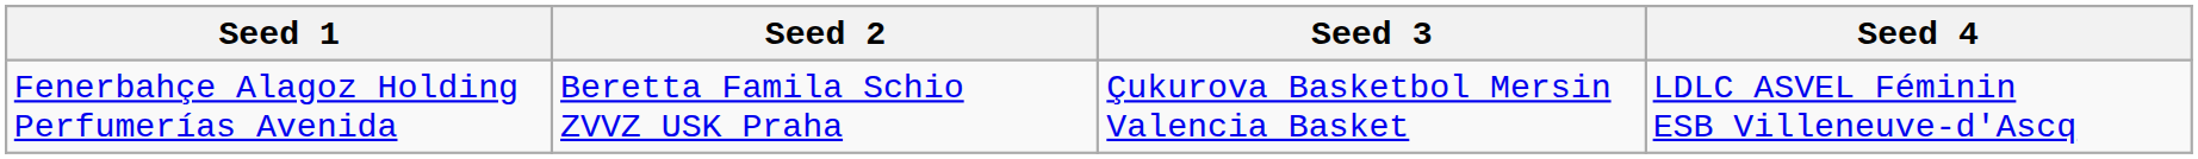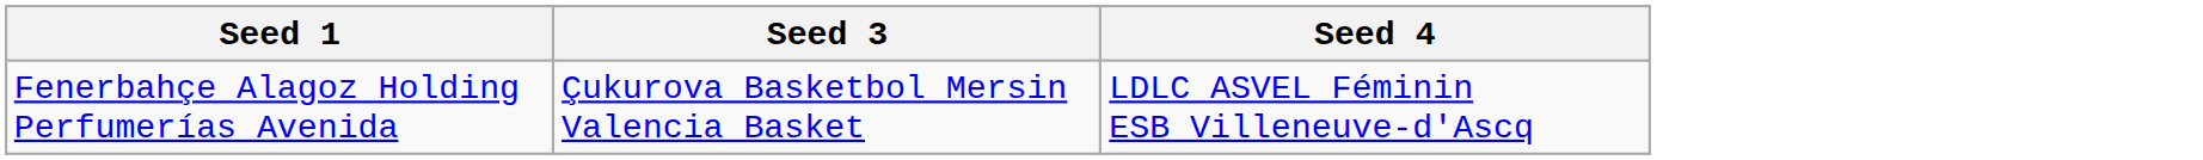 <table class="wikitable">
 <tr>
 <th width=205>Seed 1</th>
-<th width=205>Seed 2</th>
 <th width=205>Seed 3</th>
 <th width=205>Seed 4</th>
 </tr>
 <tr>
 <td> <a href='#'>Fenerbahçe  Alagoz Holding</a><br> <a href='#'>Perfumerías Avenida</a></td>
-<td> <a href='#'>Beretta Famila Schio</a><br> <a href='#'>ZVVZ USK Praha</a><br></td>
 <td> <a href='#'>Çukurova Basketbol Mersin</a><br> <a href='#'>Valencia Basket</a></td>
 <td> <a href='#'>LDLC ASVEL Féminin</a><br> <a href='#'>ESB Villeneuve-d'Ascq</a></td>
 </tr>
 </table>
